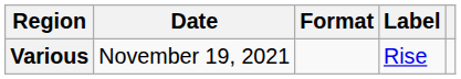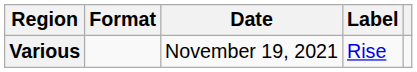 <table class="wikitable plainrowheaders">
 <tr>
 <th scope="col">Region</th>
+<th scope="col">Format</th>
 <th scope="col">Date</th>
-<th scope="col">Format</th>
 <th scope="col">Label</th>
 <th scope="col"></th>
 </tr>
 <tr>
 <th scope="row">Various</th>
+<td></td>
 <td>November 19, 2021</td>
-<td></td>
 <td><a href='#'>Rise</a></td>
 <td style="text-align:center;"></td>
 </tr>
 </table>
